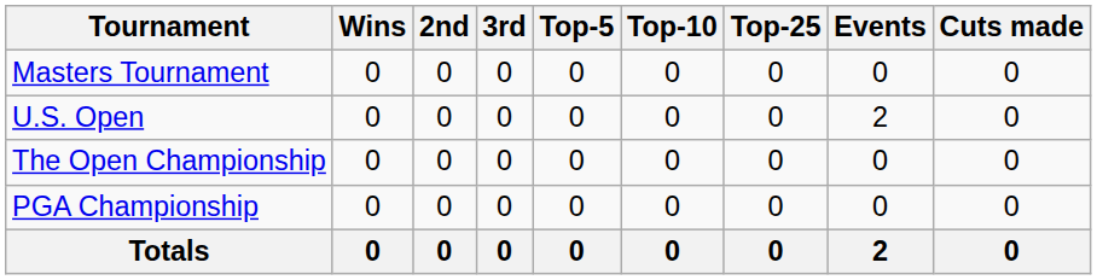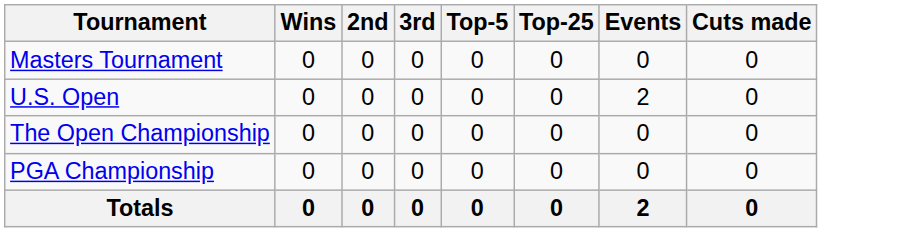 <table class=wikitable style=text-align:center>
 <tr>
 <th>Tournament</th>
 <th>Wins</th>
 <th>2nd</th>
 <th>3rd</th>
 <th>Top-5</th>
-<th>Top-10</th>
 <th>Top-25</th>
 <th>Events</th>
 <th>Cuts made</th>
 </tr>
 <tr>
 <td align=left><a href='#'>Masters Tournament</a></td>
 <td>0</td>
 <td>0</td>
 <td>0</td>
 <td>0</td>
 <td>0</td>
 <td>0</td>
 <td>0</td>
-<td>0</td>
 </tr>
 <tr>
 <td align=left><a href='#'>U.S. Open</a></td>
-<td>0</td>
 <td>0</td>
 <td>0</td>
 <td>0</td>
 <td>0</td>
 <td>0</td>
 <td>2</td>
 <td>0</td>
 </tr>
 <tr>
 <td align=left><a href='#'>The Open Championship</a></td>
 <td>0</td>
 <td>0</td>
 <td>0</td>
 <td>0</td>
 <td>0</td>
 <td>0</td>
 <td>0</td>
-<td>0</td>
 </tr>
 <tr>
 <td align=left><a href='#'>PGA Championship</a></td>
-<td>0</td>
 <td>0</td>
 <td>0</td>
 <td>0</td>
 <td>0</td>
 <td>0</td>
 <td>0</td>
 <td>0</td>
 </tr>
 <tr>
 <th>Totals</th>
 <th>0</th>
 <th>0</th>
 <th>0</th>
 <th>0</th>
 <th>0</th>
-<th>0</th>
 <th>2</th>
 <th>0</th>
 </tr>
 </table>
